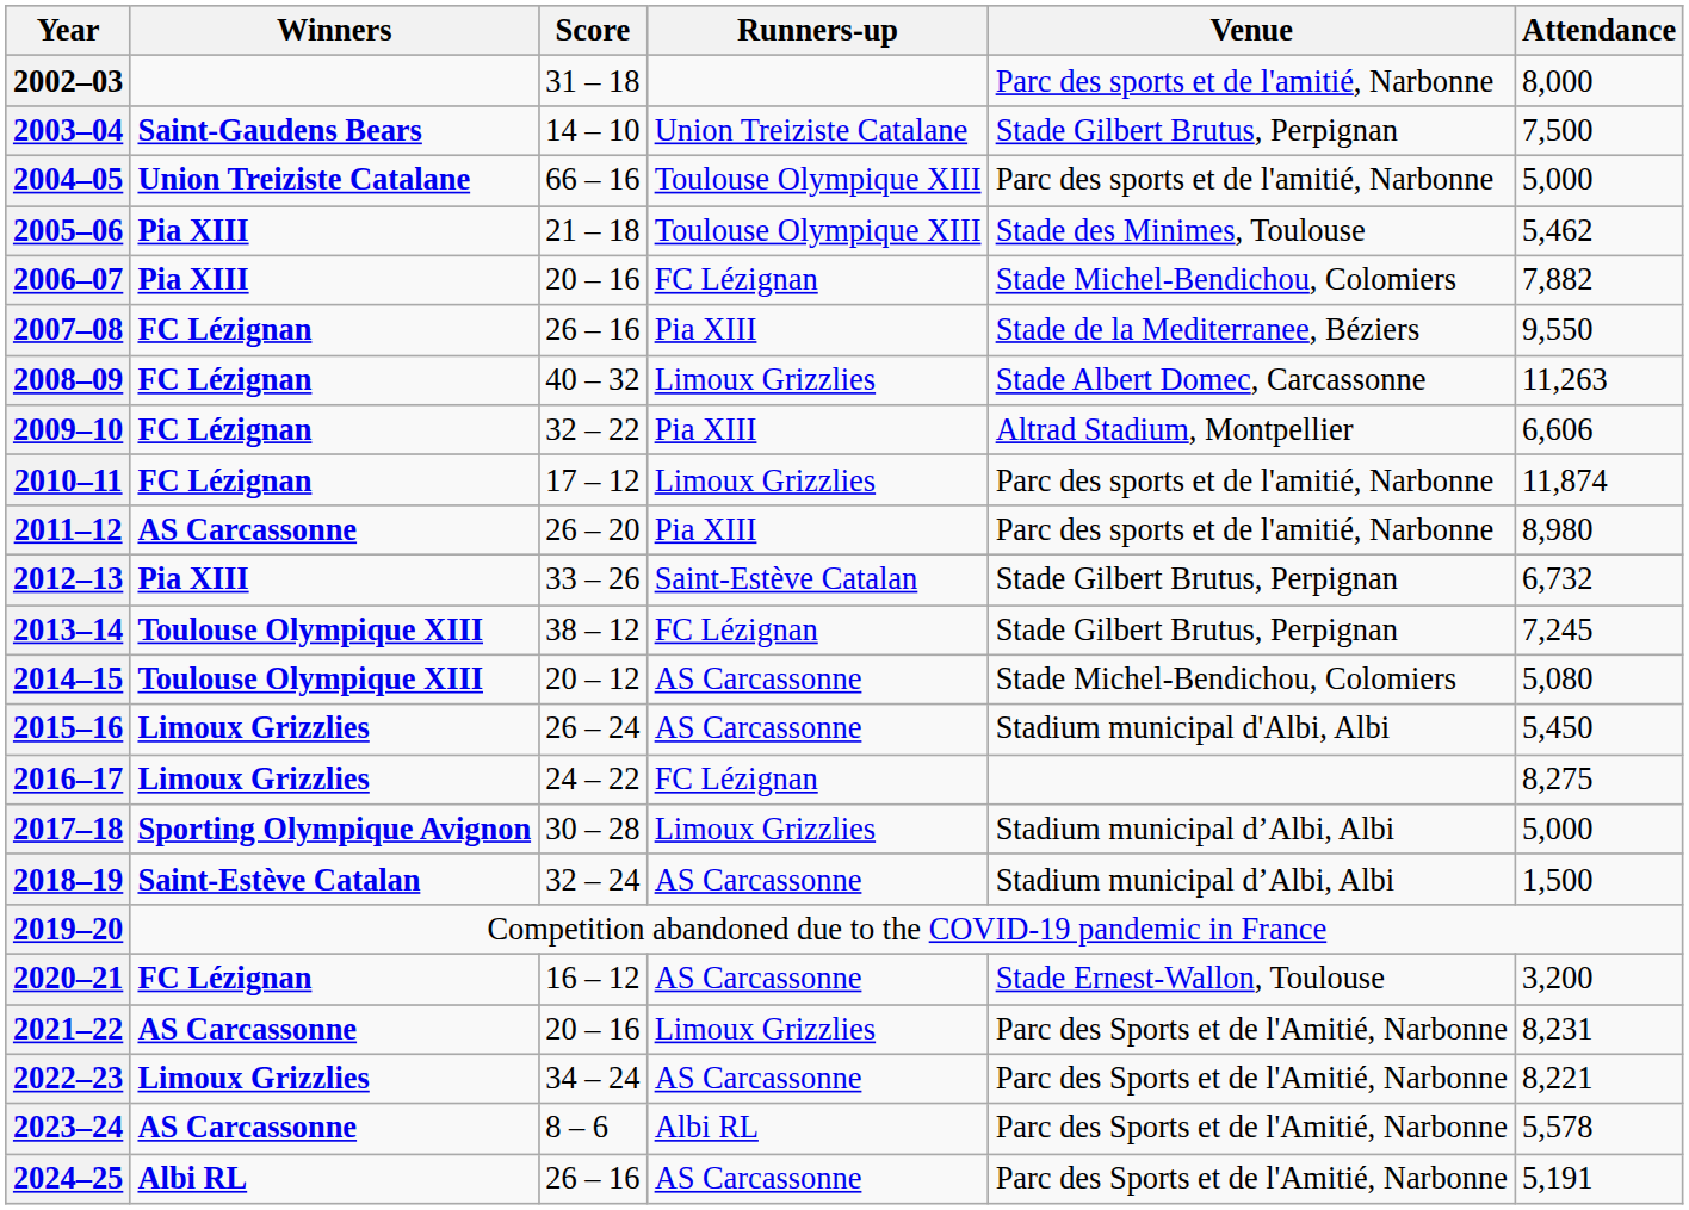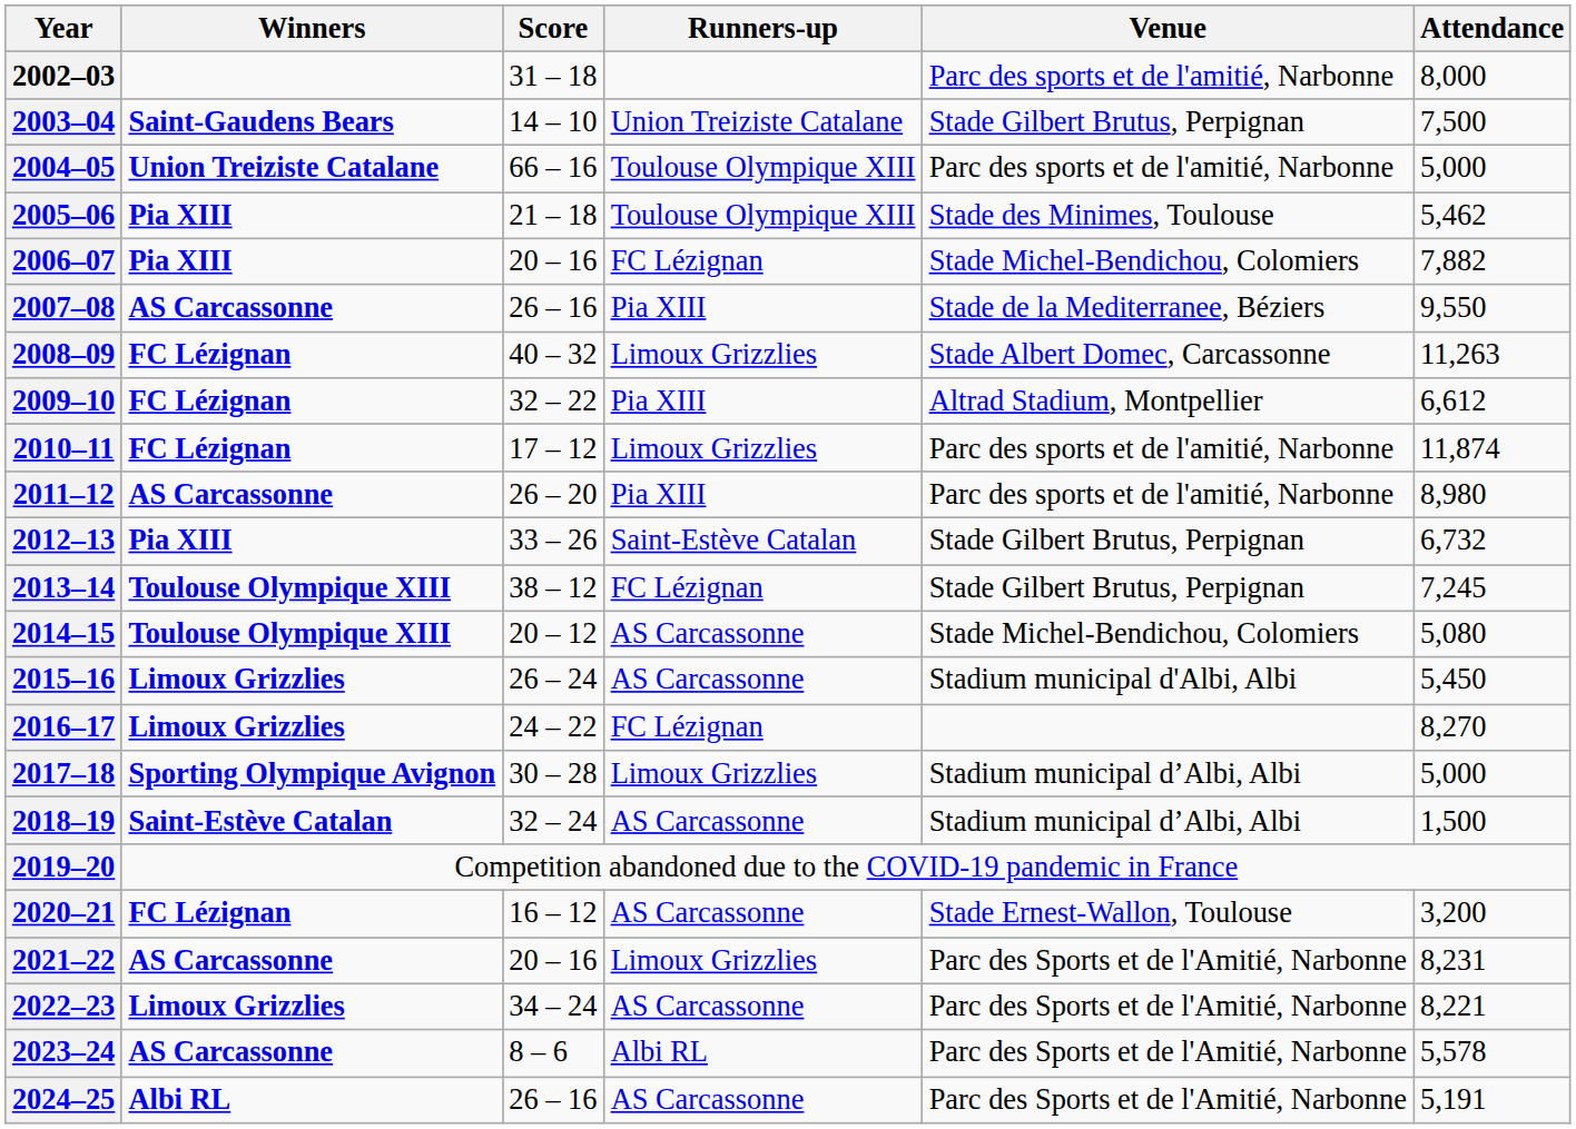 <table class="wikitable plainrowheaders defaultleft col3center col6right">
 <tr>
 <th>Year</th>
 <th>Winners</th>
 <th>Score</th>
 <th>Runners-up</th>
 <th>Venue</th>
 <th>Attendance</th>
 </tr>
 <tr>
 <th scope=row>2002–03</th>
 <td><strong> </strong></td>
 <td>31 – 18</td>
 <td> </td>
 <td><a href='#'>Parc des sports et de l'amitié</a>, Narbonne</td>
 <td>8,000</td>
 </tr>
 <tr>
 <th scope=row><a href='#'>2003–04</a></th>
 <td><strong> <a href='#'>Saint-Gaudens Bears</a></strong></td>
 <td>14 – 10</td>
 <td> <a href='#'>Union Treiziste Catalane</a></td>
 <td><a href='#'>Stade Gilbert Brutus</a>, Perpignan</td>
 <td>7,500</td>
 </tr>
 <tr>
 <th scope=row><a href='#'>2004–05</a></th>
 <td><strong> <a href='#'>Union Treiziste Catalane</a></strong></td>
 <td>66 – 16</td>
 <td> <a href='#'>Toulouse Olympique XIII</a></td>
 <td>Parc des sports et de l'amitié, Narbonne</td>
 <td>5,000</td>
 </tr>
 <tr>
 <th scope=row><a href='#'>2005–06</a></th>
 <td> <strong><a href='#'>Pia XIII</a></strong></td>
 <td>21 – 18</td>
 <td> <a href='#'>Toulouse Olympique XIII</a></td>
 <td><a href='#'>Stade des Minimes</a>, Toulouse</td>
 <td>5,462</td>
 </tr>
 <tr>
 <th scope=row><a href='#'>2006–07</a></th>
 <td> <strong><a href='#'>Pia XIII</a></strong></td>
 <td>20 – 16</td>
 <td> <a href='#'>FC Lézignan</a></td>
 <td><a href='#'>Stade Michel-Bendichou</a>, Colomiers</td>
 <td>7,882</td>
 </tr>
 <tr>
 <th scope=row><a href='#'>2007–08</a></th>
-<td><strong> <a href='#'>FC Lézignan</a></strong></td>
+<td><strong> <a href='#'>AS Carcassonne</a></strong></td>
 <td>26 – 16</td>
 <td> <a href='#'>Pia XIII</a></td>
 <td><a href='#'>Stade de la Mediterranee</a>, Béziers</td>
 <td>9,550</td>
 </tr>
 <tr>
 <th scope=row><a href='#'>2008–09</a></th>
 <td><strong> <a href='#'>FC Lézignan</a></strong></td>
 <td>40 – 32</td>
 <td> <a href='#'>Limoux Grizzlies</a></td>
 <td><a href='#'>Stade Albert Domec</a>, Carcassonne</td>
 <td>11,263</td>
 </tr>
 <tr>
 <th scope=row><a href='#'>2009–10</a></th>
 <td><strong> <a href='#'>FC Lézignan</a></strong></td>
 <td>32 – 22</td>
 <td> <a href='#'>Pia XIII</a></td>
 <td><a href='#'>Altrad Stadium</a>, Montpellier</td>
-<td>6,606</td>
+<td>6,612</td>
 </tr>
 <tr>
 <th scope=row><a href='#'>2010–11</a></th>
 <td><strong> <a href='#'>FC Lézignan</a></strong></td>
 <td>17 – 12</td>
 <td> <a href='#'>Limoux Grizzlies</a></td>
 <td>Parc des sports et de l'amitié, Narbonne</td>
 <td>11,874</td>
 </tr>
 <tr>
 <th scope=row><a href='#'>2011–12</a></th>
 <td><strong> <a href='#'>AS Carcassonne</a></strong></td>
 <td>26 – 20</td>
 <td> <a href='#'>Pia XIII</a></td>
 <td>Parc des sports et de l'amitié, Narbonne</td>
 <td>8,980</td>
 </tr>
 <tr>
 <th scope=row><a href='#'>2012–13</a></th>
 <td><strong> <a href='#'>Pia XIII</a></strong></td>
 <td>33 – 26</td>
 <td> <a href='#'>Saint-Estève Catalan</a></td>
 <td>Stade Gilbert Brutus, Perpignan</td>
 <td>6,732</td>
 </tr>
 <tr>
 <th scope=row><a href='#'>2013–14</a></th>
 <td><strong> <a href='#'>Toulouse Olympique XIII</a></strong></td>
 <td>38 – 12</td>
 <td> <a href='#'>FC Lézignan</a></td>
 <td>Stade Gilbert Brutus, Perpignan</td>
 <td>7,245</td>
 </tr>
 <tr>
 <th scope=row><a href='#'>2014–15</a></th>
 <td><strong> <a href='#'>Toulouse Olympique XIII</a></strong></td>
 <td>20 – 12</td>
 <td> <a href='#'>AS Carcassonne</a></td>
 <td>Stade Michel-Bendichou, Colomiers</td>
 <td>5,080</td>
 </tr>
 <tr>
 <th scope=row><a href='#'>2015–16</a></th>
 <td><strong> <a href='#'>Limoux Grizzlies</a></strong></td>
 <td>26 – 24</td>
 <td> <a href='#'>AS Carcassonne</a></td>
 <td>Stadium municipal d'Albi, Albi</td>
 <td>5,450</td>
 </tr>
 <tr>
 <th scope=row><a href='#'>2016–17</a></th>
 <td><strong> <a href='#'>Limoux Grizzlies</a></strong></td>
 <td>24 – 22</td>
 <td> <a href='#'>FC Lézignan</a></td>
 <td></td>
-<td>8,275</td>
+<td>8,270</td>
 </tr>
 <tr>
 <th scope=row><a href='#'>2017–18</a></th>
 <td><strong> <a href='#'>Sporting Olympique Avignon</a></strong></td>
 <td>30 – 28</td>
 <td> <a href='#'>Limoux Grizzlies</a></td>
 <td>Stadium municipal d’Albi, Albi</td>
 <td>5,000</td>
 </tr>
 <tr>
 <th scope=row><a href='#'>2018–19</a></th>
 <td><strong> <a href='#'>Saint-Estève Catalan</a></strong></td>
 <td>32 – 24</td>
 <td> <a href='#'>AS Carcassonne</a></td>
 <td>Stadium municipal d’Albi, Albi</td>
 <td>1,500</td>
 </tr>
 <tr>
 <th scope=row><a href='#'>2019–20</a></th>
 <td align="center" colspan="5">Competition abandoned due to the <a href='#'>COVID-19 pandemic in France</a></td>
 </tr>
 <tr>
 <th scope=row><a href='#'>2020–21</a></th>
 <td><strong> <a href='#'>FC Lézignan</a></strong></td>
 <td>16 – 12</td>
 <td> <a href='#'>AS Carcassonne</a></td>
 <td><a href='#'>Stade Ernest-Wallon</a>, Toulouse</td>
 <td>3,200</td>
 </tr>
 <tr>
 <th scope=row><a href='#'>2021–22</a></th>
 <td><strong> <a href='#'>AS Carcassonne</a></strong></td>
 <td>20 – 16</td>
 <td> <a href='#'>Limoux Grizzlies</a></td>
 <td>Parc des Sports et de l'Amitié, Narbonne</td>
 <td>8,231</td>
 </tr>
 <tr>
 <th scope=row><a href='#'>2022–23</a></th>
 <td><strong> <a href='#'>Limoux Grizzlies</a></strong></td>
 <td>34 – 24</td>
 <td> <a href='#'>AS Carcassonne</a></td>
 <td>Parc des Sports et de l'Amitié, Narbonne</td>
 <td>8,221</td>
 </tr>
 <tr>
 <th scope=row><a href='#'>2023–24</a></th>
 <td><strong> <a href='#'>AS Carcassonne</a></strong></td>
 <td>8 – 6</td>
 <td> <a href='#'>Albi RL</a></td>
 <td>Parc des Sports et de l'Amitié, Narbonne</td>
 <td>5,578</td>
 </tr>
 <tr>
 <th scope=row><a href='#'>2024–25</a></th>
 <td><strong> <a href='#'>Albi RL</a></strong></td>
 <td>26 – 16</td>
 <td> <a href='#'>AS Carcassonne</a></td>
 <td>Parc des Sports et de l'Amitié, Narbonne</td>
 <td>5,191</td>
 </tr>
 </table>
